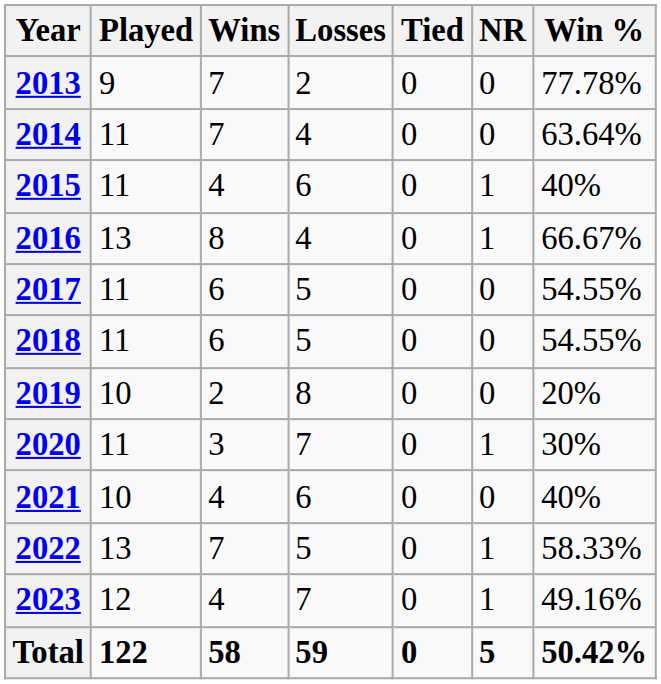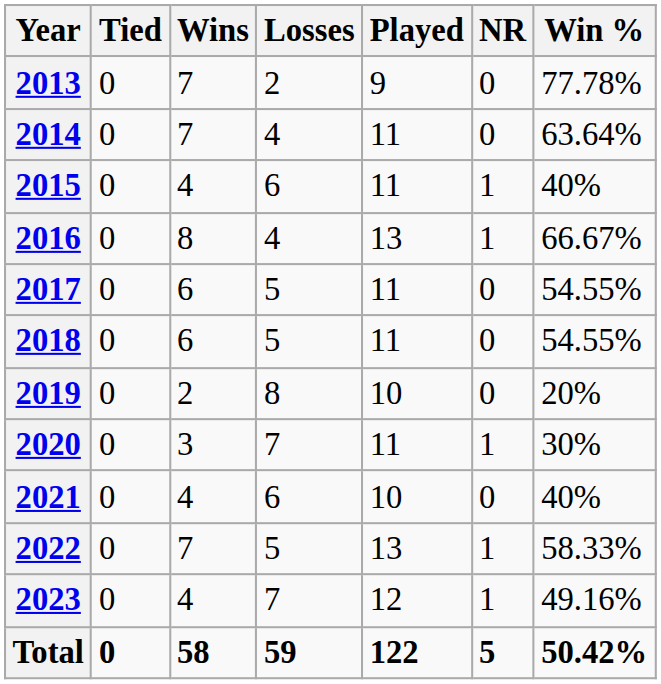 <table class="wikitable">
 <tr>
 <th>Year</th>
-<th>Played</th>
+<th>Tied</th>
 <th>Wins</th>
 <th>Losses</th>
-<th>Tied</th>
+<th>Played</th>
 <th>NR</th>
 <th>Win %</th>
 </tr>
 <tr>
 <th><a href='#'>2013</a></th>
-<td>9</td>
+<td>0</td>
 <td>7</td>
 <td>2</td>
-<td>0</td>
+<td>9</td>
 <td>0</td>
 <td>77.78%</td>
 </tr>
 <tr>
 <th><a href='#'>2014</a></th>
-<td>11</td>
+<td>0</td>
 <td>7</td>
 <td>4</td>
-<td>0</td>
+<td>11</td>
 <td>0</td>
 <td>63.64%</td>
 </tr>
 <tr>
 <th><a href='#'>2015</a></th>
-<td>11</td>
+<td>0</td>
 <td>4</td>
 <td>6</td>
-<td>0</td>
+<td>11</td>
 <td>1</td>
 <td>40%</td>
 </tr>
 <tr>
 <th><a href='#'>2016</a></th>
-<td>13</td>
+<td>0</td>
 <td>8</td>
 <td>4</td>
-<td>0</td>
+<td>13</td>
 <td>1</td>
 <td>66.67%</td>
 </tr>
 <tr>
 <th><a href='#'>2017</a></th>
-<td>11</td>
+<td>0</td>
 <td>6</td>
 <td>5</td>
-<td>0</td>
+<td>11</td>
 <td>0</td>
 <td>54.55%</td>
 </tr>
 <tr>
 <th><a href='#'>2018</a></th>
-<td>11</td>
+<td>0</td>
 <td>6</td>
 <td>5</td>
-<td>0</td>
+<td>11</td>
 <td>0</td>
 <td>54.55%</td>
 </tr>
 <tr>
 <th><a href='#'>2019</a></th>
-<td>10</td>
+<td>0</td>
 <td>2</td>
 <td>8</td>
-<td>0</td>
+<td>10</td>
 <td>0</td>
 <td>20%</td>
 </tr>
 <tr>
 <th><a href='#'>2020</a></th>
-<td>11</td>
+<td>0</td>
 <td>3</td>
 <td>7</td>
-<td>0</td>
+<td>11</td>
 <td>1</td>
 <td>30%</td>
 </tr>
 <tr>
 <th><a href='#'>2021</a></th>
-<td>10</td>
+<td>0</td>
 <td>4</td>
 <td>6</td>
-<td>0</td>
+<td>10</td>
 <td>0</td>
 <td>40%</td>
 </tr>
 <tr>
 <th><a href='#'>2022</a></th>
-<td>13</td>
+<td>0</td>
 <td>7</td>
 <td>5</td>
-<td>0</td>
+<td>13</td>
 <td>1</td>
 <td>58.33%</td>
 </tr>
 <tr>
 <th><a href='#'>2023</a></th>
-<td>12</td>
+<td>0</td>
 <td>4</td>
 <td>7</td>
-<td>0</td>
+<td>12</td>
 <td>1</td>
 <td>49.16%</td>
 </tr>
 <tr>
 <th>Total</th>
-<td><strong>122</strong></td>
+<td><strong>0</strong></td>
 <td><strong>58</strong></td>
 <td><strong>59</strong></td>
-<td><strong>0</strong></td>
+<td><strong>122</strong></td>
 <td><strong>5</strong></td>
 <td><strong>50.42%</strong></td>
 </tr>
 </table>
